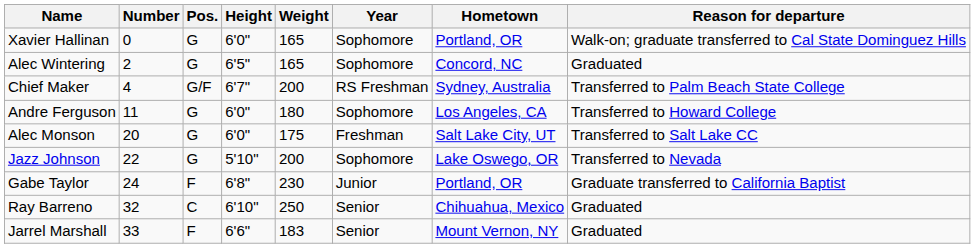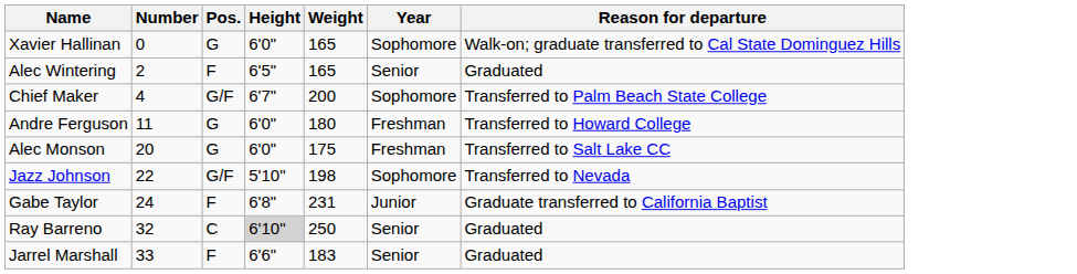 <table class="wikitable sortable" border="1">
 <tr>
 <th>Name</th>
 <th>Number</th>
 <th>Pos.</th>
 <th>Height</th>
 <th>Weight</th>
 <th>Year</th>
-<th>Hometown</th>
 <th class="unsortable">Reason for departure</th>
 </tr>
 <tr>
 <td>Xavier Hallinan</td>
 <td>0</td>
 <td>G</td>
 <td>6'0"</td>
 <td>165</td>
 <td>Sophomore</td>
-<td><a href='#'>Portland, OR</a></td>
 <td>Walk-on; graduate transferred to <a href='#'>Cal State Dominguez Hills</a></td>
 </tr>
 <tr>
 <td>Alec Wintering</td>
 <td>2</td>
-<td>G</td>
+<td>F</td>
 <td>6'5"</td>
 <td>165</td>
-<td>Sophomore</td>
-<td><a href='#'>Concord, NC</a></td>
+<td>Senior</td>
 <td>Graduated</td>
 </tr>
 <tr>
 <td>Chief Maker</td>
 <td>4</td>
 <td>G/F</td>
 <td>6'7"</td>
 <td>200</td>
-<td>RS Freshman</td>
-<td><a href='#'>Sydney, Australia</a></td>
+<td>Sophomore</td>
 <td>Transferred to <a href='#'>Palm Beach State College</a></td>
 </tr>
 <tr>
 <td>Andre Ferguson</td>
 <td>11</td>
 <td>G</td>
 <td>6'0"</td>
 <td>180</td>
-<td>Sophomore</td>
-<td><a href='#'>Los Angeles, CA</a></td>
+<td>Freshman</td>
 <td>Transferred to <a href='#'>Howard College</a></td>
 </tr>
 <tr>
 <td>Alec Monson</td>
 <td>20</td>
 <td>G</td>
 <td>6'0"</td>
 <td>175</td>
 <td>Freshman</td>
-<td><a href='#'>Salt Lake City, UT</a></td>
 <td>Transferred to <a href='#'>Salt Lake CC</a></td>
 </tr>
 <tr>
 <td><a href='#'>Jazz Johnson</a></td>
 <td>22</td>
-<td>G</td>
+<td>G/F</td>
 <td>5'10"</td>
-<td>200</td>
+<td>198</td>
 <td>Sophomore</td>
-<td><a href='#'>Lake Oswego, OR</a></td>
 <td>Transferred to <a href='#'>Nevada</a></td>
 </tr>
 <tr>
 <td>Gabe Taylor</td>
 <td>24</td>
 <td>F</td>
 <td>6'8"</td>
-<td>230</td>
+<td>231</td>
 <td>Junior</td>
-<td><a href='#'>Portland, OR</a></td>
 <td>Graduate transferred to <a href='#'>California Baptist</a></td>
 </tr>
 <tr>
 <td>Ray Barreno</td>
 <td>32</td>
 <td>C</td>
-<td>6'10"</td>
+<td style="background: lightgrey;">6'10"</td>
 <td>250</td>
 <td>Senior</td>
-<td><a href='#'>Chihuahua, Mexico</a></td>
 <td>Graduated</td>
 </tr>
 <tr>
 <td>Jarrel Marshall</td>
 <td>33</td>
 <td>F</td>
 <td>6'6"</td>
 <td>183</td>
 <td>Senior</td>
-<td><a href='#'>Mount Vernon, NY</a></td>
 <td>Graduated</td>
 </tr>
 </table>
